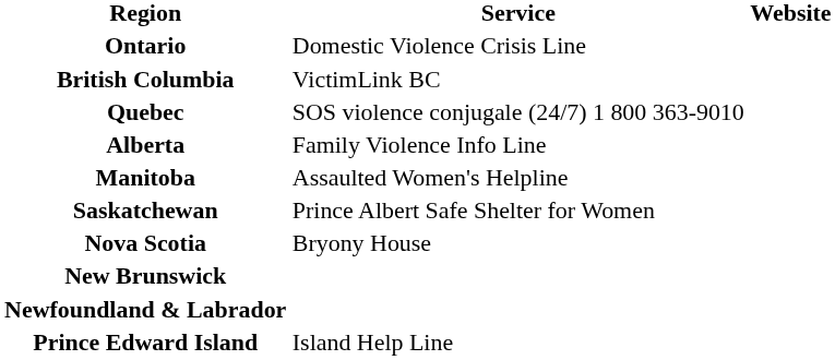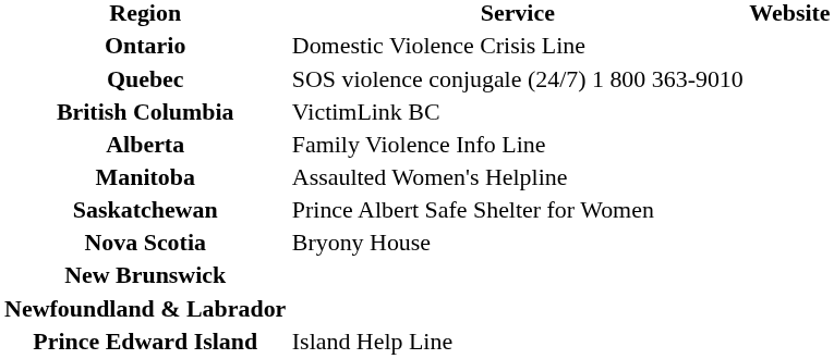 <table>
 <tr>
 <th>Region</th>
 <th>Service</th>
 <th>Website</th>
 </tr>
 <tr>
 <th>Ontario</th>
 <td>Domestic Violence Crisis Line</td>
 <td></td>
 </tr>
 <tr>
-<th>British Columbia</th>
-<td>VictimLink BC</td>
+<th>Quebec</th>
+<td>SOS violence conjugale (24/7) 1 800 363-9010</td>
 <td></td>
 </tr>
 <tr>
-<th>Quebec</th>
-<td>SOS violence conjugale (24/7) 1 800 363-9010</td>
+<th>British Columbia</th>
+<td>VictimLink BC</td>
 <td></td>
 </tr>
 <tr>
 <th>Alberta</th>
 <td>Family Violence Info Line</td>
 <td></td>
 </tr>
 <tr>
 <th>Manitoba</th>
 <td>Assaulted Women's Helpline</td>
 <td></td>
 </tr>
 <tr>
 <th>Saskatchewan</th>
 <td>Prince Albert Safe Shelter for Women</td>
 <td></td>
 </tr>
 <tr>
 <th>Nova Scotia</th>
 <td>Bryony House</td>
 <td></td>
 </tr>
 <tr>
 <th>New Brunswick</th>
 <td></td>
 <td></td>
 </tr>
 <tr>
 <th>Newfoundland & Labrador</th>
 <td></td>
 <td></td>
 </tr>
 <tr>
 <th>Prince Edward Island</th>
 <td>Island Help Line</td>
 <td></td>
 </tr>
 <tr>
 </tr>
 </table>
